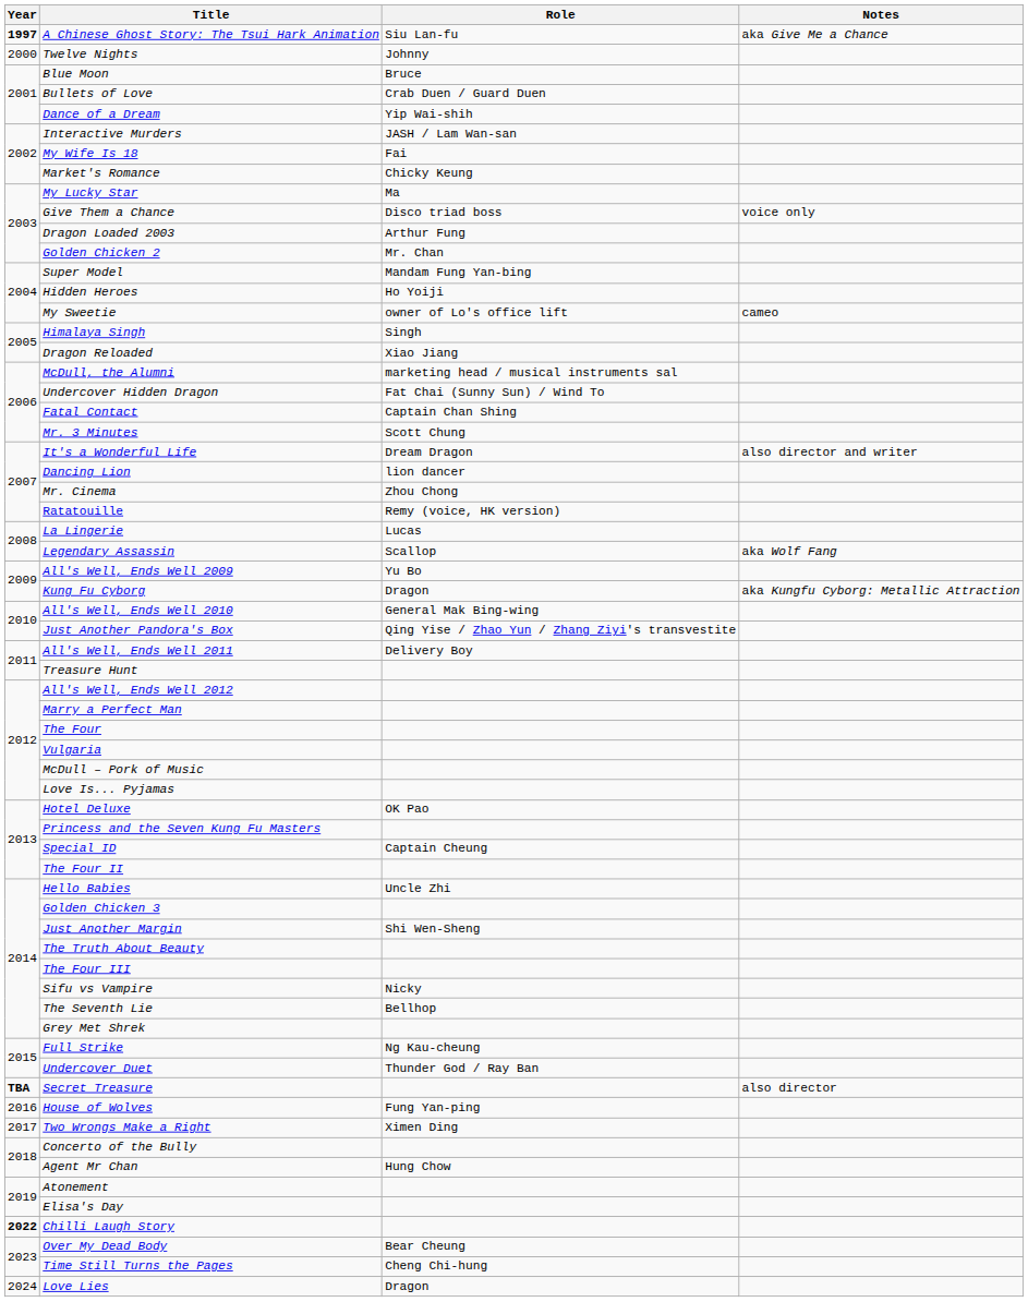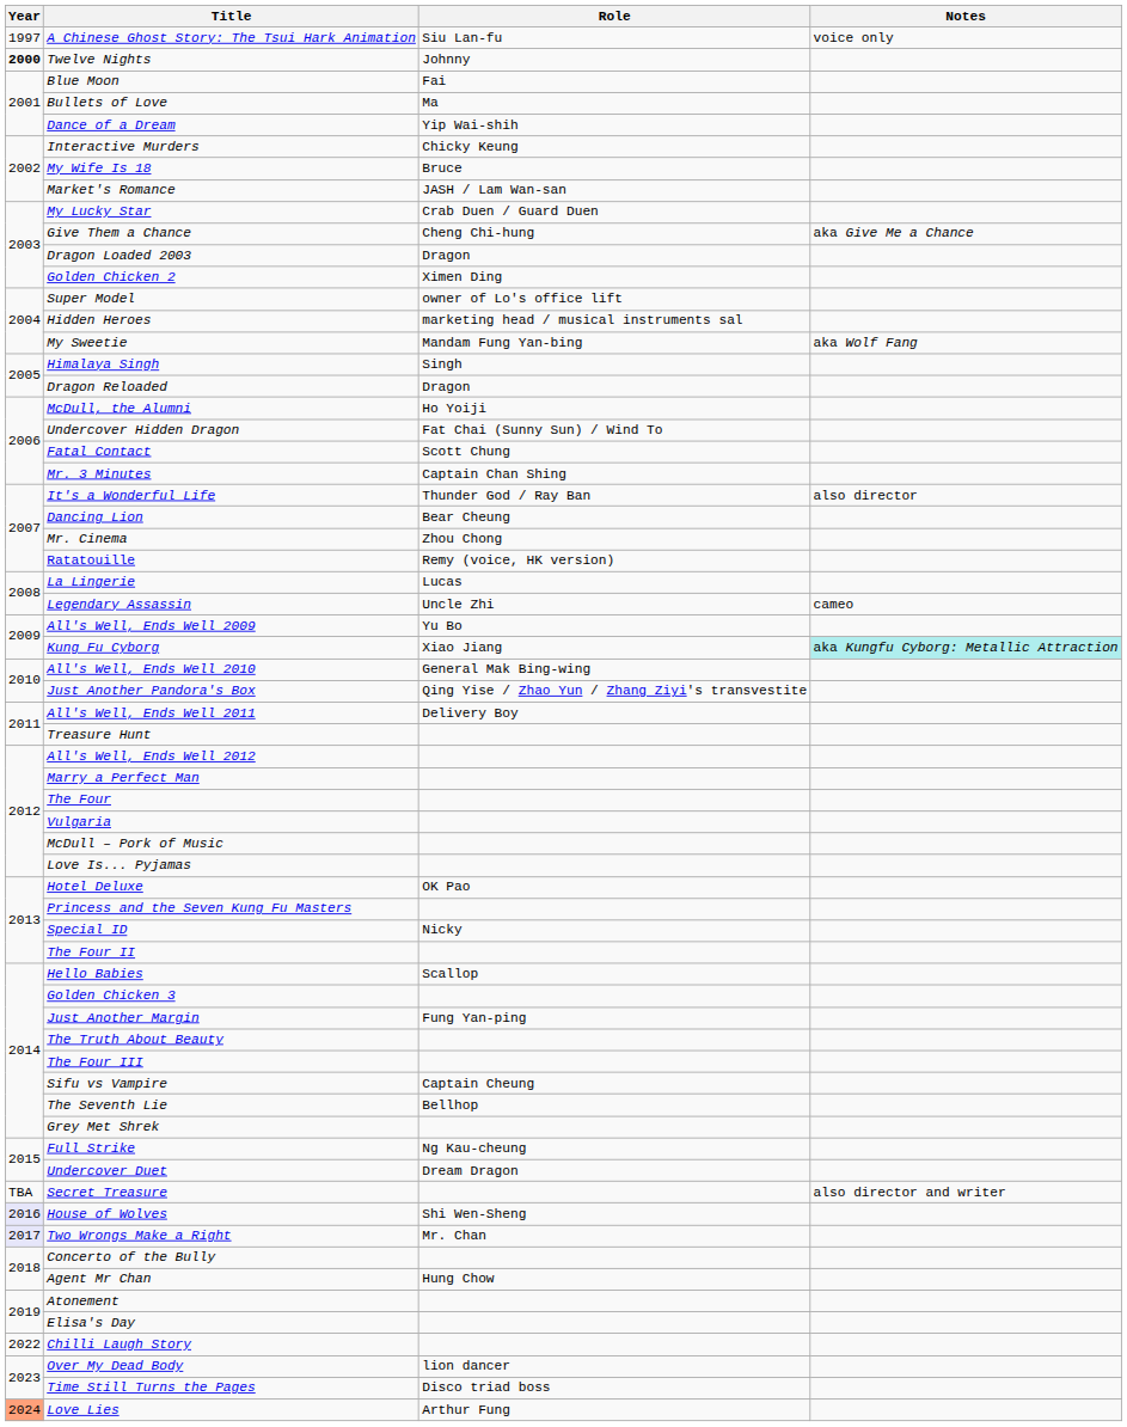 <table class="wikitable sortable">
 <tr>
 <th>Year</th>
 <th>Title</th>
 <th>Role</th>
 <th class="unsortable">Notes</th>
 </tr>
 <tr>
-<td><strong>1997</strong></td>
+<td>1997</td>
 <td><em><a href='#'>A Chinese Ghost Story: The Tsui Hark Animation</a></em></td>
 <td>Siu Lan-fu</td>
-<td>aka <em>Give Me a Chance</em></td>
+<td>voice only</td>
 </tr>
 <tr>
-<td>2000</td>
+<td><strong>2000</strong></td>
 <td><em>Twelve Nights</em></td>
 <td>Johnny</td>
 <td></td>
 </tr>
 <tr>
 <td rowspan=3>2001</td>
 <td><em>Blue Moon</em></td>
-<td>Bruce</td>
+<td>Fai</td>
 <td></td>
 </tr>
 <tr>
 <td><em>Bullets of Love</em></td>
-<td>Crab Duen / Guard Duen</td>
+<td>Ma</td>
 <td></td>
 </tr>
 <tr>
 <td><em><a href='#'>Dance of a Dream</a></em></td>
 <td>Yip Wai-shih</td>
 <td></td>
 </tr>
 <tr>
 <td rowspan=3>2002</td>
 <td><em>Interactive Murders</em></td>
-<td>JASH / Lam Wan-san</td>
+<td>Chicky Keung</td>
 <td></td>
 </tr>
 <tr>
 <td><em><a href='#'>My Wife Is 18</a></em></td>
-<td>Fai</td>
+<td>Bruce</td>
 <td></td>
 </tr>
 <tr>
 <td><em>Market's Romance</em></td>
-<td>Chicky Keung</td>
+<td>JASH / Lam Wan-san</td>
 <td></td>
 </tr>
 <tr>
 <td rowspan=4>2003</td>
 <td><em><a href='#'>My Lucky Star</a></em></td>
-<td>Ma</td>
+<td>Crab Duen / Guard Duen</td>
 <td></td>
 </tr>
 <tr>
 <td><em>Give Them a Chance</em></td>
-<td>Disco triad boss</td>
-<td>voice only</td>
+<td>Cheng Chi-hung</td>
+<td>aka <em>Give Me a Chance</em></td>
 </tr>
 <tr>
 <td><em>Dragon Loaded 2003</em></td>
-<td>Arthur Fung</td>
+<td>Dragon</td>
 <td></td>
 </tr>
 <tr>
 <td><em><a href='#'>Golden Chicken 2</a></em></td>
-<td>Mr. Chan</td>
+<td>Ximen Ding</td>
 <td></td>
 </tr>
 <tr>
 <td rowspan=3>2004</td>
 <td><em>Super Model</em></td>
-<td>Mandam Fung Yan-bing</td>
+<td>owner of Lo's office lift</td>
 <td></td>
 </tr>
 <tr>
 <td><em>Hidden Heroes</em></td>
-<td>Ho Yoiji</td>
+<td>marketing head / musical instruments sal</td>
 <td></td>
 </tr>
 <tr>
 <td><em>My Sweetie</em></td>
-<td>owner of Lo's office lift</td>
-<td>cameo</td>
+<td>Mandam Fung Yan-bing</td>
+<td>aka <em>Wolf Fang</em></td>
 </tr>
 <tr>
 <td rowspan=2>2005</td>
 <td><em><a href='#'>Himalaya Singh</a></em></td>
 <td>Singh</td>
 <td></td>
 </tr>
 <tr>
 <td><em>Dragon Reloaded</em></td>
-<td>Xiao Jiang</td>
+<td>Dragon</td>
 <td></td>
 </tr>
 <tr>
 <td rowspan=4>2006</td>
 <td><em><a href='#'>McDull, the Alumni</a></em></td>
-<td>marketing head / musical instruments sal</td>
+<td>Ho Yoiji</td>
 <td></td>
 </tr>
 <tr>
 <td><em>Undercover Hidden Dragon</em></td>
 <td>Fat Chai (Sunny Sun) / Wind To</td>
 <td></td>
 </tr>
 <tr>
 <td><em><a href='#'>Fatal Contact</a></em></td>
-<td>Captain Chan Shing</td>
+<td>Scott Chung</td>
 <td></td>
 </tr>
 <tr>
 <td><em><a href='#'>Mr. 3 Minutes</a></em></td>
-<td>Scott Chung</td>
+<td>Captain Chan Shing</td>
 <td></td>
 </tr>
 <tr>
 <td rowspan=4>2007</td>
 <td><em><a href='#'>It's a Wonderful Life</a></em></td>
-<td>Dream Dragon</td>
-<td>also director and writer</td>
+<td>Thunder God / Ray Ban</td>
+<td>also director</td>
 </tr>
 <tr>
 <td><em><a href='#'>Dancing Lion</a></em></td>
-<td>lion dancer</td>
+<td>Bear Cheung</td>
 <td></td>
 </tr>
 <tr>
 <td><em>Mr. Cinema</em></td>
 <td>Zhou Chong</td>
 <td></td>
 </tr>
 <tr>
 <td><a href='#'>Ratatouille</a></td>
 <td>Remy (voice, HK version)</td>
 <td></td>
 </tr>
 <tr>
 <td rowspan=2>2008</td>
 <td><em><a href='#'>La Lingerie</a></em></td>
 <td>Lucas</td>
 <td></td>
 </tr>
 <tr>
 <td><em><a href='#'>Legendary Assassin</a></em></td>
-<td>Scallop</td>
-<td>aka <em>Wolf Fang</em></td>
+<td>Uncle Zhi</td>
+<td>cameo</td>
 </tr>
 <tr>
 <td rowspan=2>2009</td>
 <td><em><a href='#'>All's Well, Ends Well 2009</a></em></td>
 <td>Yu Bo</td>
 <td></td>
 </tr>
 <tr>
 <td><em><a href='#'>Kung Fu Cyborg</a></em></td>
-<td>Dragon</td>
-<td>aka <em>Kungfu Cyborg: Metallic Attraction</em></td>
+<td>Xiao Jiang</td>
+<td style="background: paleturquoise;">aka <em>Kungfu Cyborg: Metallic Attraction</em></td>
 </tr>
 <tr>
 <td rowspan=2>2010</td>
 <td><em><a href='#'>All's Well, Ends Well 2010</a></em></td>
 <td>General Mak Bing-wing</td>
 <td></td>
 </tr>
 <tr>
 <td><em><a href='#'>Just Another Pandora's Box</a></em></td>
 <td>Qing Yise / <a href='#'>Zhao Yun</a> / <a href='#'>Zhang Ziyi</a>'s transvestite</td>
 <td></td>
 </tr>
 <tr>
 <td rowspan=2>2011</td>
 <td><em><a href='#'>All's Well, Ends Well 2011</a></em></td>
 <td>Delivery Boy</td>
 <td></td>
 </tr>
 <tr>
 <td><em>Treasure Hunt</em></td>
 <td></td>
 <td></td>
 </tr>
 <tr>
 <td rowspan=6>2012</td>
 <td><em><a href='#'>All's Well, Ends Well 2012</a></em></td>
 <td></td>
 <td></td>
 </tr>
 <tr>
 <td><em><a href='#'>Marry a Perfect Man</a></em></td>
 <td></td>
 <td></td>
 </tr>
 <tr>
 <td><em><a href='#'>The Four</a></em></td>
 <td></td>
 <td></td>
 </tr>
 <tr>
 <td><em><a href='#'>Vulgaria</a></em></td>
 <td></td>
 <td></td>
 </tr>
 <tr>
 <td><em>McDull – Pork of Music</em></td>
 <td></td>
 <td></td>
 </tr>
 <tr>
 <td><em>Love Is... Pyjamas</em></td>
 <td></td>
 <td></td>
 </tr>
 <tr>
 <td rowspan=4>2013</td>
 <td><em><a href='#'>Hotel Deluxe</a></em></td>
 <td>OK Pao</td>
 <td></td>
 </tr>
 <tr>
 <td><em><a href='#'>Princess and the Seven Kung Fu Masters</a></em></td>
 <td></td>
 <td></td>
 </tr>
 <tr>
 <td><em><a href='#'>Special ID</a></em></td>
-<td>Captain Cheung</td>
+<td>Nicky</td>
 <td></td>
 </tr>
 <tr>
 <td><em><a href='#'>The Four II</a></em></td>
 <td></td>
 <td></td>
 </tr>
 <tr>
 <td rowspan=8>2014</td>
 <td><em><a href='#'>Hello Babies</a></em></td>
-<td>Uncle Zhi</td>
+<td>Scallop</td>
 <td></td>
 </tr>
 <tr>
 <td><em><a href='#'>Golden Chicken 3</a></em></td>
 <td></td>
 <td></td>
 </tr>
 <tr>
 <td><em><a href='#'>Just Another Margin</a></em></td>
-<td>Shi Wen-Sheng</td>
+<td>Fung Yan-ping</td>
 <td></td>
 </tr>
 <tr>
 <td><em><a href='#'>The Truth About Beauty</a></em></td>
 <td></td>
 <td></td>
 </tr>
 <tr>
 <td><em><a href='#'>The Four III</a></em></td>
 <td></td>
 <td></td>
 </tr>
 <tr>
 <td><em>Sifu vs Vampire</em></td>
-<td>Nicky</td>
+<td>Captain Cheung</td>
 <td></td>
 </tr>
 <tr>
 <td><em>The Seventh Lie</em></td>
 <td>Bellhop</td>
 <td></td>
 </tr>
 <tr>
 <td><em>Grey Met Shrek</em></td>
 <td></td>
 <td></td>
 </tr>
 <tr>
 <td rowspan=2>2015</td>
 <td><em><a href='#'>Full Strike</a></em></td>
 <td>Ng Kau-cheung</td>
 <td></td>
 </tr>
 <tr>
 <td><em><a href='#'>Undercover Duet</a></em></td>
-<td>Thunder God / Ray Ban</td>
+<td>Dream Dragon</td>
 <td></td>
 </tr>
 <tr>
-<td><strong>TBA</strong></td>
+<td>TBA</td>
 <td><em><a href='#'>Secret Treasure</a></em></td>
 <td></td>
-<td>also director</td>
+<td>also director and writer</td>
 </tr>
 <tr>
-<td>2016</td>
+<td style="background: lavender;">2016</td>
 <td><em><a href='#'>House of Wolves</a></em></td>
-<td>Fung Yan-ping</td>
+<td>Shi Wen-Sheng</td>
 <td></td>
 </tr>
 <tr>
-<td>2017</td>
+<td style="background: lavender;">2017</td>
 <td><em><a href='#'>Two Wrongs Make a Right</a></em></td>
-<td>Ximen Ding</td>
+<td>Mr. Chan</td>
 <td></td>
 </tr>
 <tr>
 <td rowspan=2>2018</td>
 <td><em>Concerto of the Bully </em></td>
 <td></td>
 <td></td>
 </tr>
 <tr>
 <td><em>Agent Mr Chan</em></td>
 <td>Hung Chow</td>
 <td></td>
 </tr>
 <tr>
 <td rowspan=2>2019</td>
 <td><em>Atonement</em></td>
 <td></td>
 <td></td>
 </tr>
 <tr>
 <td><em>Elisa's Day</em></td>
 <td></td>
 <td></td>
 </tr>
 <tr>
-<td><strong>2022</strong></td>
+<td>2022</td>
 <td><em><a href='#'>Chilli Laugh Story</a></em></td>
 <td></td>
 <td></td>
 </tr>
 <tr>
 <td rowspan=2>2023</td>
 <td><em><a href='#'>Over My Dead Body</a></em></td>
-<td>Bear Cheung</td>
+<td>lion dancer</td>
 <td></td>
 </tr>
 <tr>
 <td><em><a href='#'>Time Still Turns the Pages</a></em></td>
-<td>Cheng Chi-hung</td>
+<td>Disco triad boss</td>
 <td></td>
 </tr>
 <tr>
-<td>2024</td>
+<td style="background: lightsalmon;">2024</td>
 <td><em><a href='#'>Love Lies</a></em></td>
-<td>Dragon</td>
+<td>Arthur Fung</td>
 <td></td>
 </tr>
 </table>
